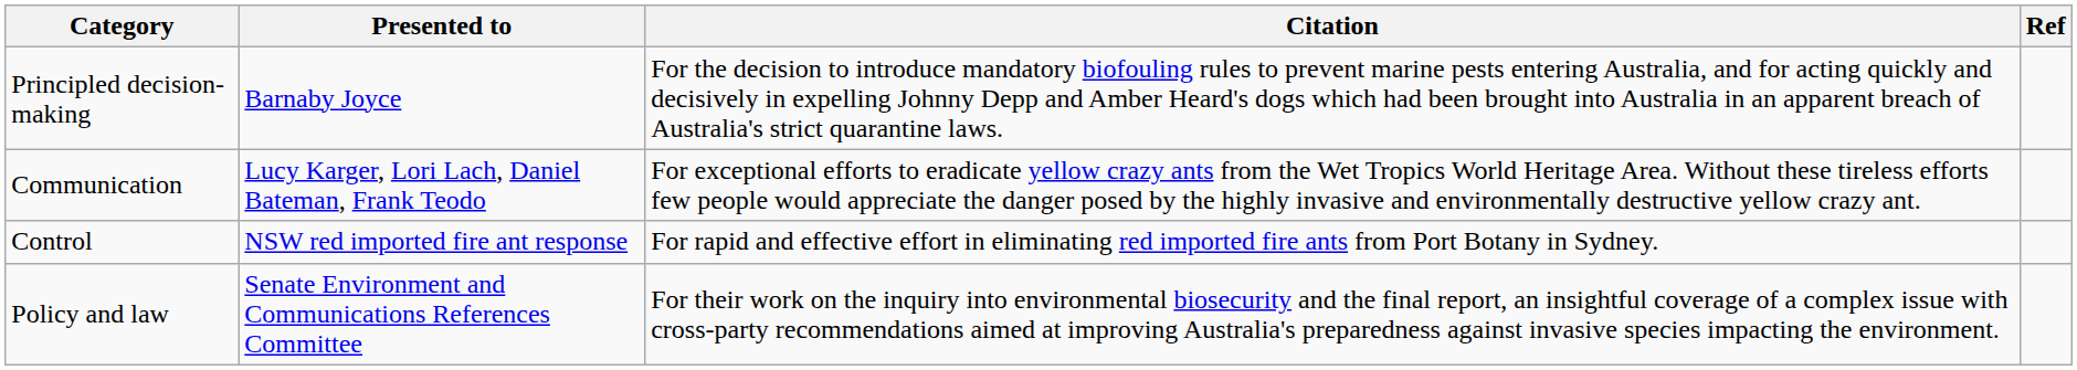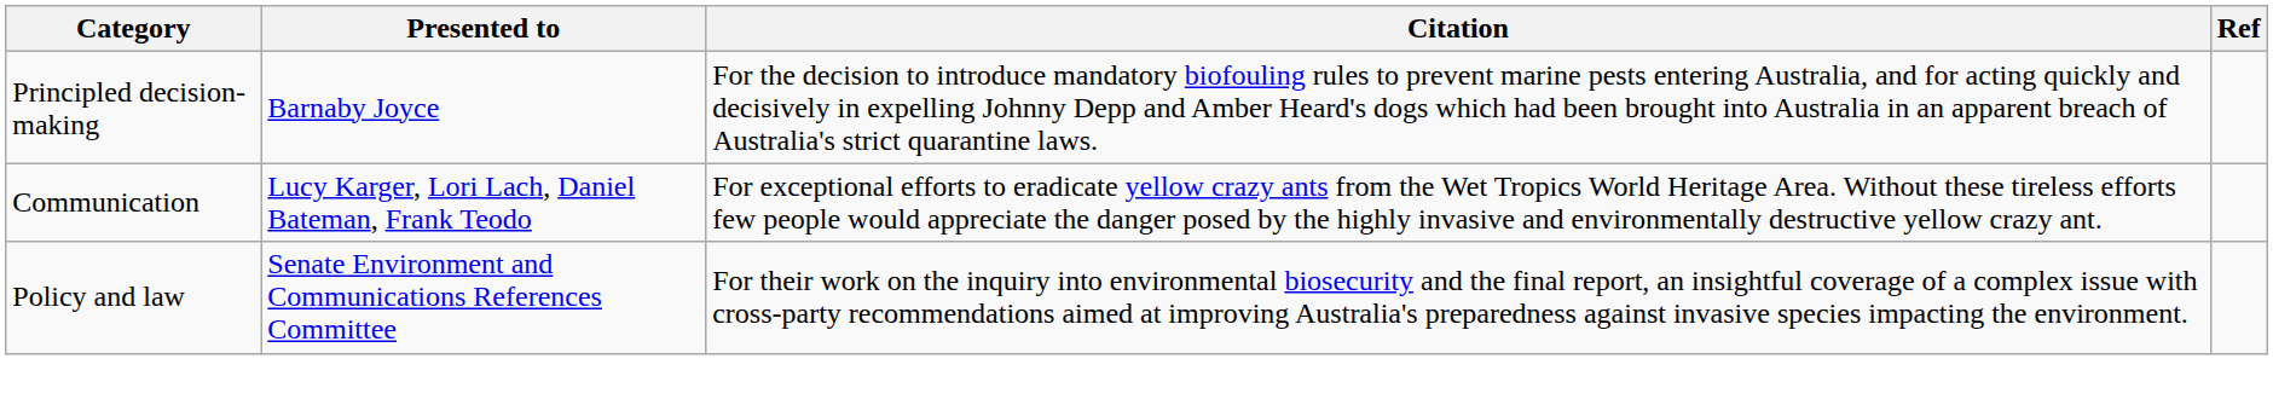 <table class="wikitable">
 <tr>
 <th>Category</th>
 <th>Presented to</th>
 <th>Citation</th>
 <th>Ref</th>
 </tr>
 <tr>
 <td>Principled decision-making</td>
 <td><a href='#'>Barnaby Joyce</a></td>
 <td>For the decision to introduce mandatory <a href='#'>biofouling</a> rules to prevent marine pests entering Australia, and for acting quickly and decisively in expelling Johnny Depp and Amber Heard's dogs which had been brought into Australia in an apparent breach of Australia's strict quarantine laws.</td>
 <td></td>
 </tr>
 <tr>
 <td>Communication</td>
 <td><a href='#'>Lucy Karger</a>, <a href='#'>Lori Lach</a>, <a href='#'>Daniel Bateman</a>, <a href='#'>Frank Teodo</a></td>
 <td>For exceptional efforts to eradicate <a href='#'>yellow crazy ants</a> from the Wet Tropics World Heritage Area. Without these tireless efforts few people would appreciate the danger posed by the highly invasive and environmentally destructive yellow crazy ant.</td>
 <td></td>
 </tr>
 <tr>
-<td>Control</td>
-<td><a href='#'>NSW red imported fire ant response</a></td>
-<td>For rapid and effective effort in eliminating <a href='#'>red imported fire ants</a> from Port Botany in Sydney.</td>
-<td></td>
-</tr>
-<tr>
 <td>Policy and law</td>
 <td><a href='#'>Senate Environment and Communications References Committee</a></td>
 <td>For their work on the inquiry into environmental <a href='#'>biosecurity</a> and the final report, an insightful coverage of a complex issue with cross-party recommendations aimed at improving Australia's preparedness against invasive species impacting the environment.</td>
 <td></td>
 </tr>
 </table>
